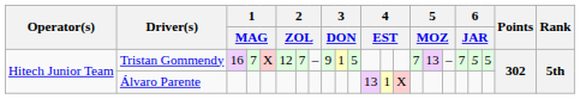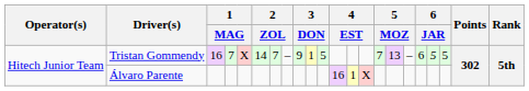 <table class="wikitable" style="font-size: 85%">
 <tr>
 <th rowspan=2>Operator(s)</th>
 <th rowspan=2>Driver(s)</th>
 <th colspan=3>1</th>
 <th colspan=3>2</th>
 <th colspan=3>3</th>
 <th colspan=3>4</th>
 <th colspan=3>5</th>
 <th colspan=3>6</th>
 <th rowspan=2>Points</th>
 <th rowspan=2>Rank</th>
 </tr>
 <tr>
 <th colspan=3><a href='#'>MAG</a></th>
 <th colspan=3><a href='#'>ZOL</a></th>
 <th colspan=3><a href='#'>DON</a></th>
 <th colspan=3><a href='#'>EST</a></th>
 <th colspan=3><a href='#'>MOZ</a></th>
 <th colspan=3><a href='#'>JAR</a></th>
 </tr>
 <tr>
 <td rowspan=2 align=center><a href='#'>Hitech Junior Team</a></td>
 <td> <a href='#'>Tristan Gommendy</a></td>
 <td style="background:#efcfff;">16</td>
 <td style="background:#dfffdf;">7</td>
 <td style="background:#ffcfcf;">X</td>
-<td style="background:#dfffdf;">12</td>
+<td style="background:#dfffdf;">14</td>
 <td style="background:#dfffdf;">7</td>
 <td>–</td>
 <td style="background:#dfffdf;">9</td>
 <td style="background:#ffffbf;">1</td>
 <td style="background:#dfffdf;">5</td>
 <td></td>
 <td></td>
 <td></td>
 <td style="background:#dfffdf;">7</td>
 <td style="background:#efcfff;">13</td>
 <td>–</td>
-<td style="background:#dfffdf;">7</td>
+<td style="background:#dfffdf;">6</td>
 <td style="background:#dfffdf;"><em>5</em></td>
 <td style="background:#dfffdf;">5</td>
 <th rowspan=2>302</th>
 <th rowspan=2>5th</th>
 </tr>
 <tr>
 <td> <a href='#'>Álvaro Parente</a></td>
 <td></td>
 <td></td>
 <td></td>
 <td></td>
 <td></td>
 <td></td>
 <td></td>
 <td></td>
 <td></td>
-<td style="background:#efcfff;">13</td>
+<td style="background:#efcfff;">16</td>
 <td style="background:#ffffbf;">1</td>
 <td style="background:#ffcfcf;">X</td>
 <td></td>
 <td></td>
 <td></td>
 <td></td>
 <td></td>
 <td></td>
 </tr>
 </table>
